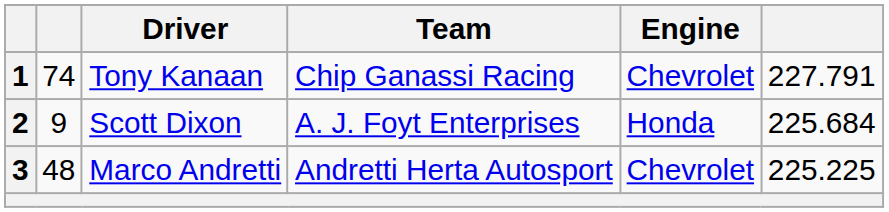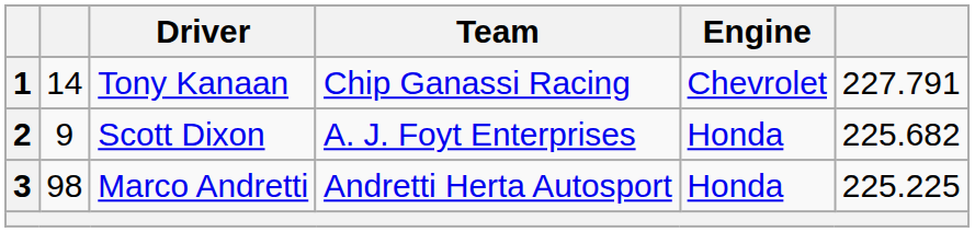 <table class="wikitable" style="font-size:95%;">
 <tr>
 </tr>
 <tr>
 <th></th>
 <th></th>
 <th>Driver</th>
 <th>Team</th>
 <th>Engine</th>
 <th></th>
 </tr>
 <tr>
 <th>1</th>
-<td style="text-align:center;">74</td>
+<td style="text-align:center;">14</td>
 <td align="left"> <a href='#'>Tony Kanaan</a></td>
 <td><a href='#'>Chip Ganassi Racing</a></td>
 <td><a href='#'>Chevrolet</a></td>
 <td>227.791</td>
 </tr>
 <tr>
 <th>2</th>
 <td style="text-align:center;">9</td>
 <td align="left"> <a href='#'>Scott Dixon</a></td>
 <td><a href='#'>A. J. Foyt Enterprises</a></td>
 <td><a href='#'>Honda</a></td>
-<td>225.684</td>
+<td>225.682</td>
 </tr>
 <tr>
 <th>3</th>
-<td style="text-align:center;">48</td>
+<td style="text-align:center;">98</td>
 <td align="left"> <a href='#'>Marco Andretti</a></td>
 <td><a href='#'>Andretti Herta Autosport</a></td>
-<td><a href='#'>Chevrolet</a></td>
+<td><a href='#'>Honda</a></td>
 <td>225.225</td>
 </tr>
 <tr>
 <th colspan=6></th>
 </tr>
 </table>
